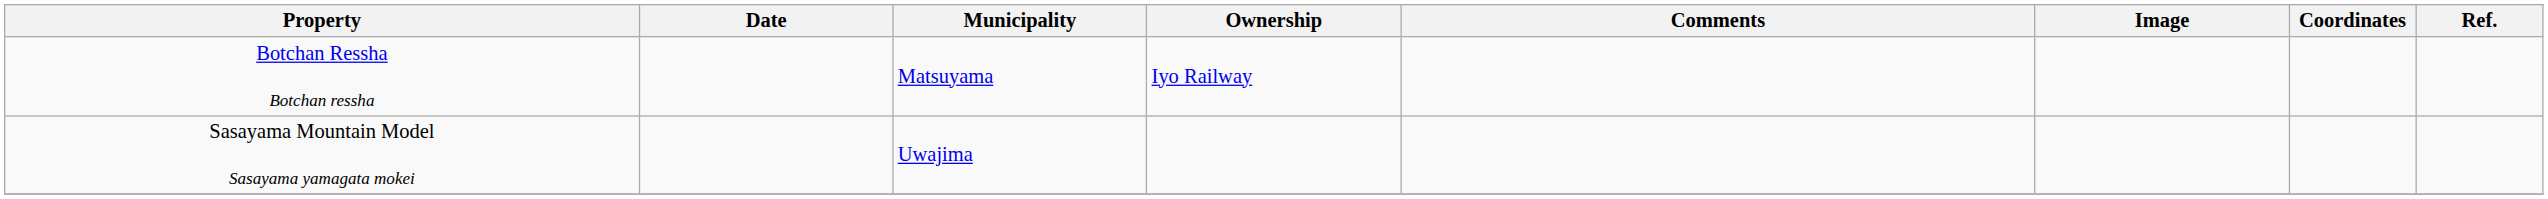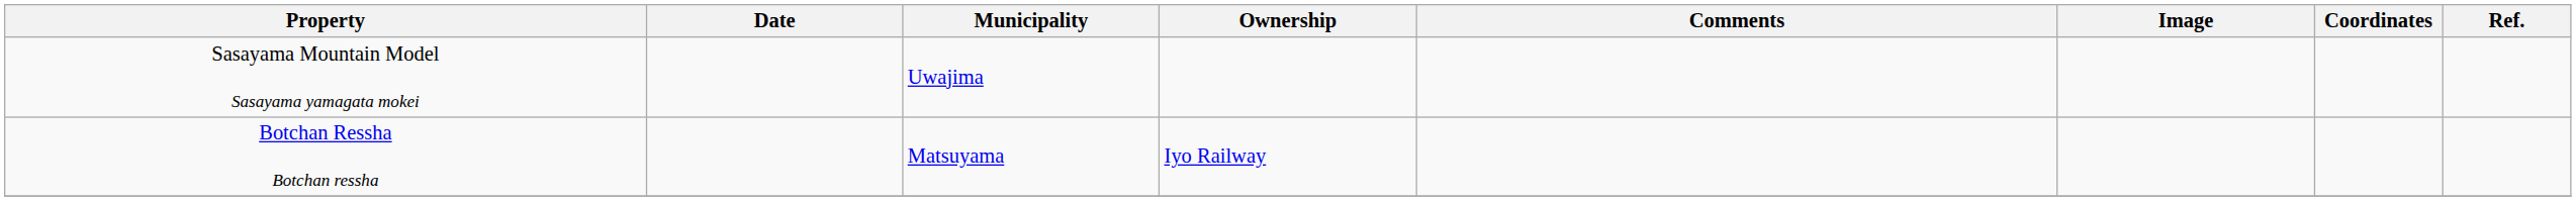 <table class="wikitable sortable"  style="width:100%;">
 <tr>
 <th width="25%" align="left">Property</th>
 <th width="10%" align="left">Date</th>
 <th width="10%" align="left">Municipality</th>
 <th width="10%" align="left">Ownership</th>
 <th width="25%" align="left" class="unsortable">Comments</th>
 <th width="10%" align="left" class="unsortable">Image</th>
 <th width="5%" align="left" class="unsortable">Coordinates</th>
 <th width="5%" align="left" class="unsortable">Ref.</th>
 </tr>
 <tr>
+<td align="center">Sasayama Mountain Model<br><br><small><em>Sasayama yamagata mokei</em></small></td>
+<td></td>
+<td><a href='#'>Uwajima</a></td>
+<td></td>
+<td></td>
+<td></td>
+<td></td>
+<td></td>
+</tr>
+<tr>
 <td align="center"><a href='#'>Botchan Ressha</a><br><br><small><em>Botchan ressha</em></small></td>
 <td></td>
 <td><a href='#'>Matsuyama</a></td>
 <td><a href='#'>Iyo Railway</a></td>
 <td></td>
 <td></td>
 <td></td>
 <td></td>
 </tr>
 <tr>
-<td align="center">Sasayama Mountain Model<br><br><small><em>Sasayama yamagata mokei</em></small></td>
-<td></td>
-<td><a href='#'>Uwajima</a></td>
-<td></td>
-<td></td>
-<td></td>
-<td></td>
-<td></td>
-</tr>
-<tr>
 </tr>
 </table>
